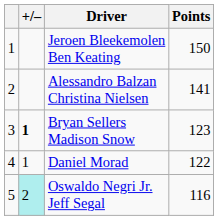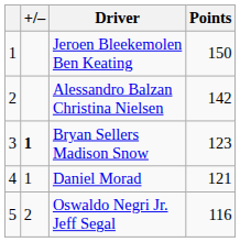 <table class="wikitable" style="font-size: 95%;">
 <tr>
 <th scope="col"></th>
 <th scope="col">+/–</th>
 <th scope="col">Driver</th>
 <th scope="col">Points</th>
 </tr>
 <tr>
 <td align=center>1</td>
 <td align="left"></td>
 <td> <a href='#'>Jeroen Bleekemolen</a><br> <a href='#'>Ben Keating</a></td>
 <td align=right>150</td>
 </tr>
 <tr>
 <td align=center>2</td>
 <td align="left"></td>
 <td> <a href='#'>Alessandro Balzan</a><br> <a href='#'>Christina Nielsen</a></td>
-<td align=right>141</td>
+<td align=right>142</td>
 </tr>
 <tr>
 <td align=center>3</td>
 <td align="left"><strong> 1</strong></td>
 <td> <a href='#'>Bryan Sellers</a><br> <a href='#'>Madison Snow</a></td>
 <td align=right>123</td>
 </tr>
 <tr>
 <td align=center>4</td>
 <td align="left"> 1</td>
 <td> <a href='#'>Daniel Morad</a></td>
-<td align=right>122</td>
+<td align=right>121</td>
 </tr>
 <tr>
 <td align=center>5</td>
-<td align="left" style="background: paleturquoise;"> 2</td>
+<td align="left"> 2</td>
 <td> <a href='#'>Oswaldo Negri Jr.</a><br> <a href='#'>Jeff Segal</a></td>
 <td align=right>116</td>
 </tr>
 </table>
